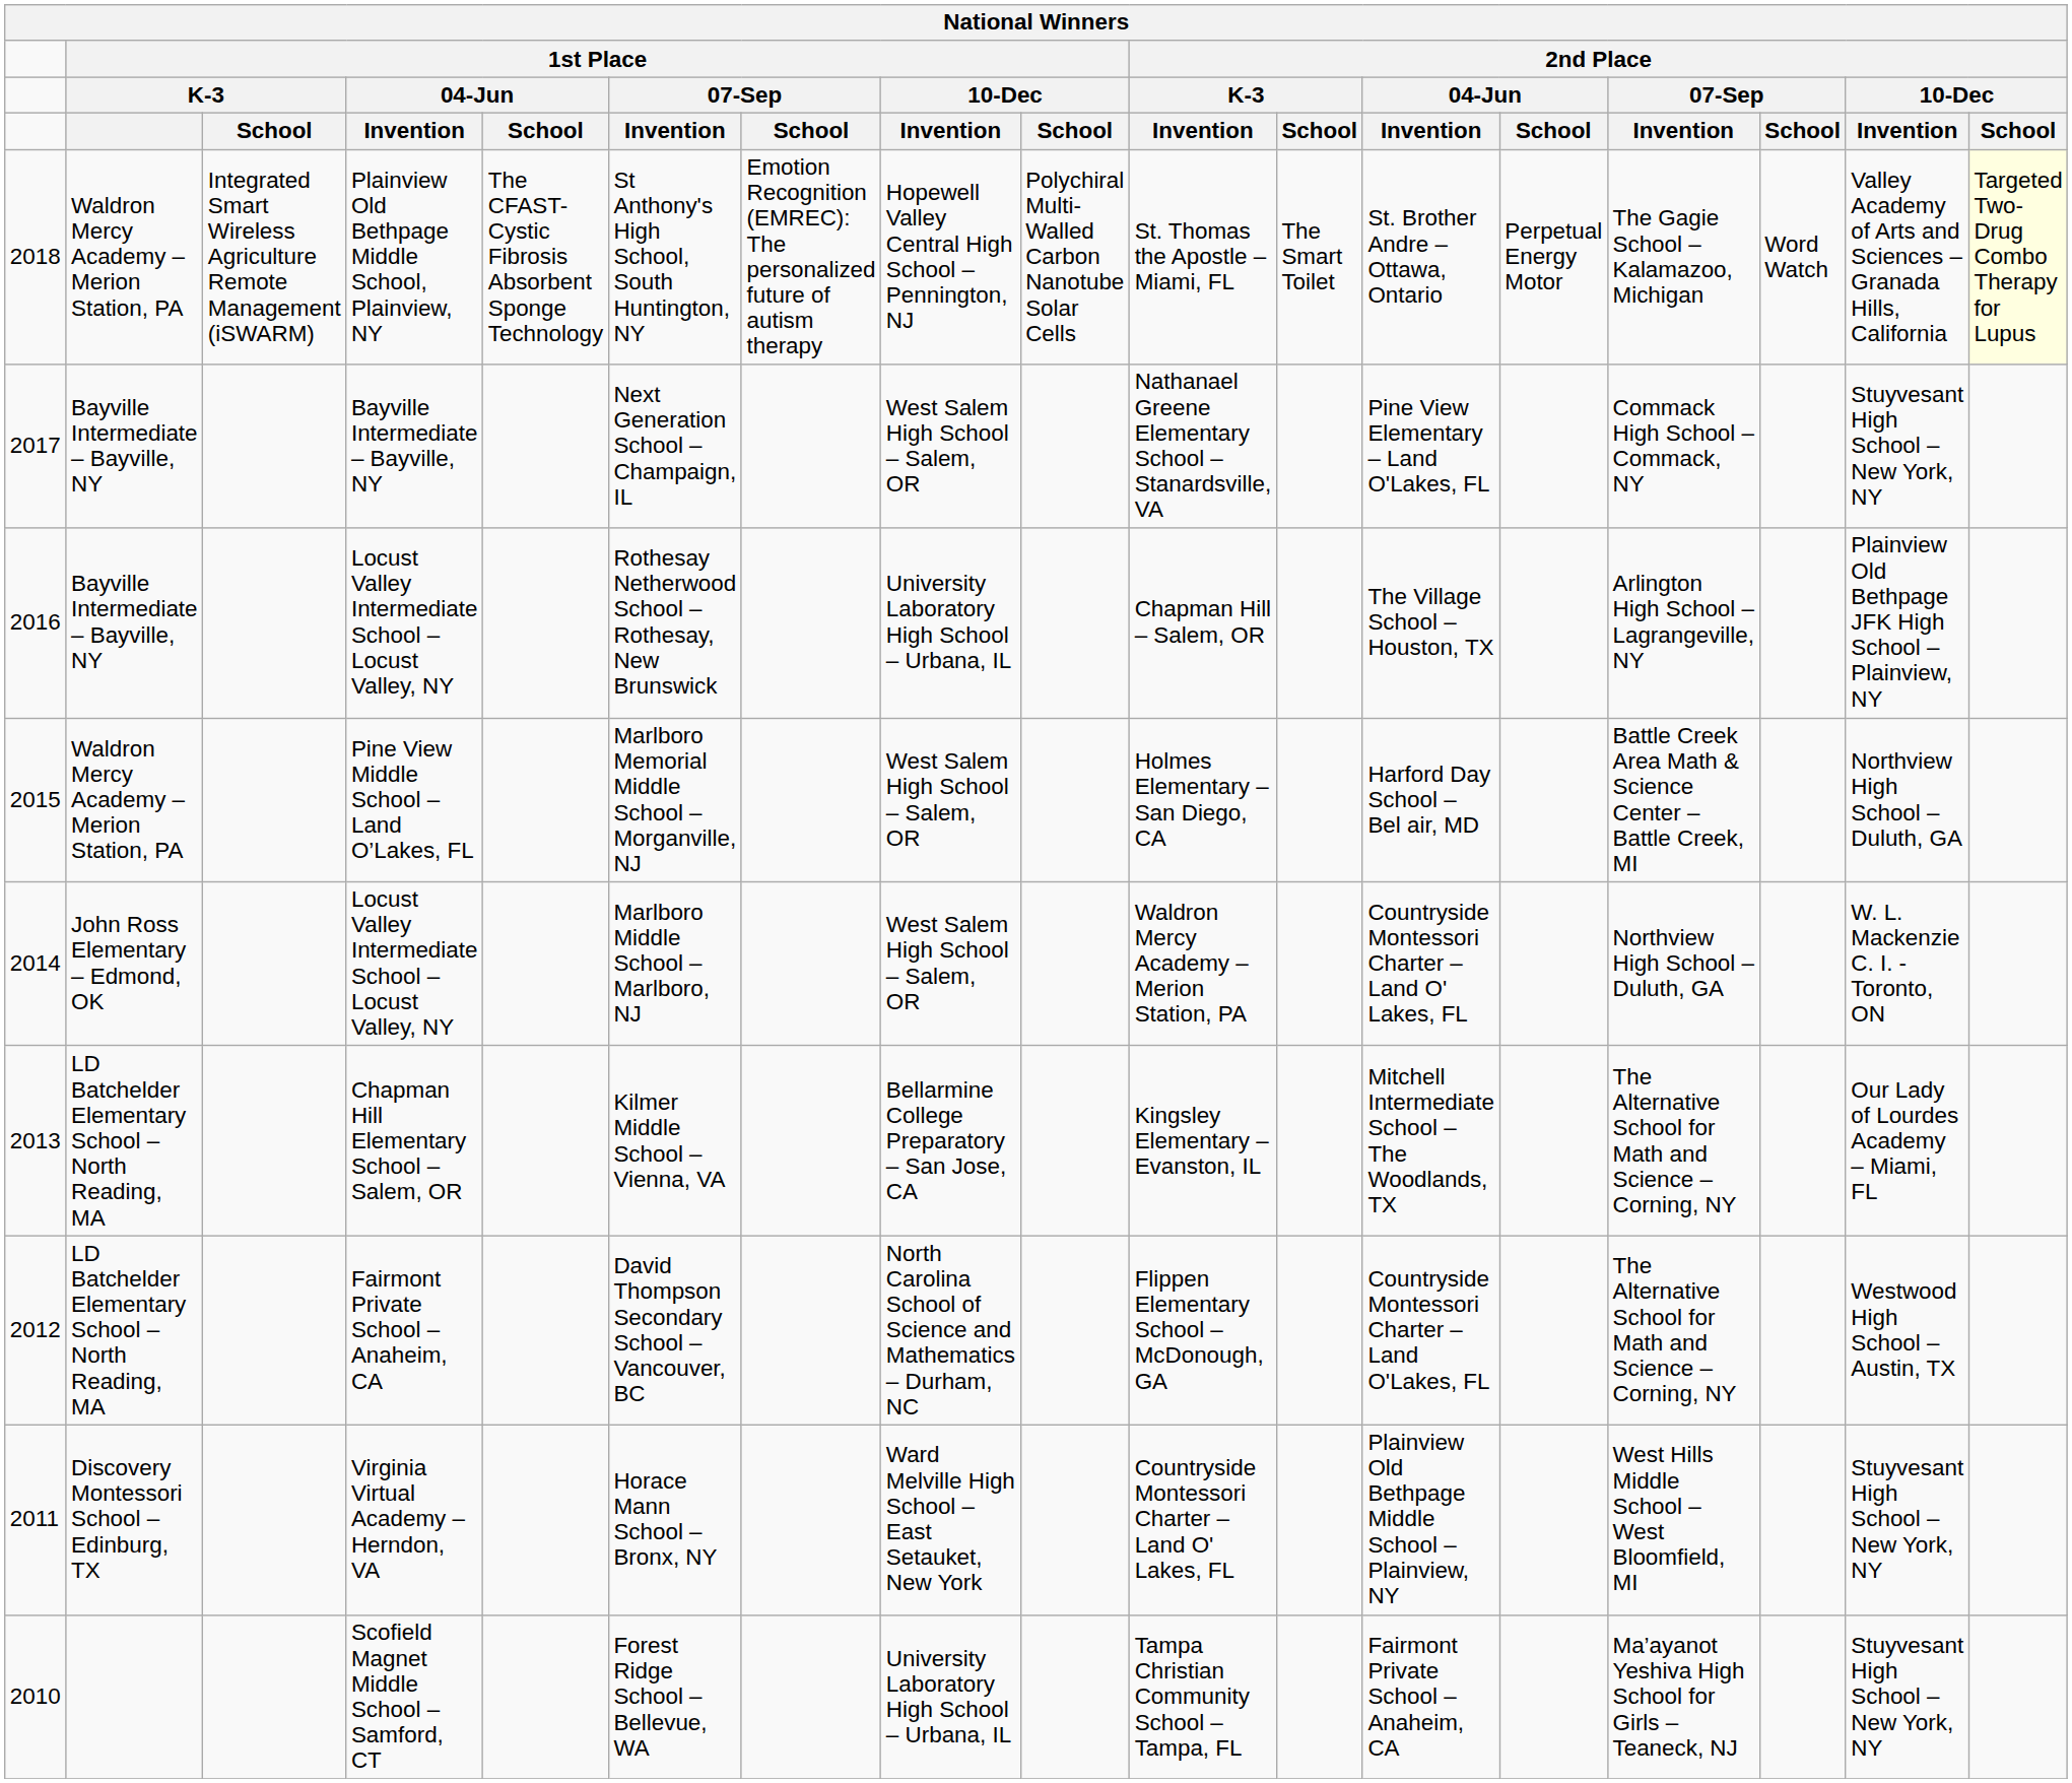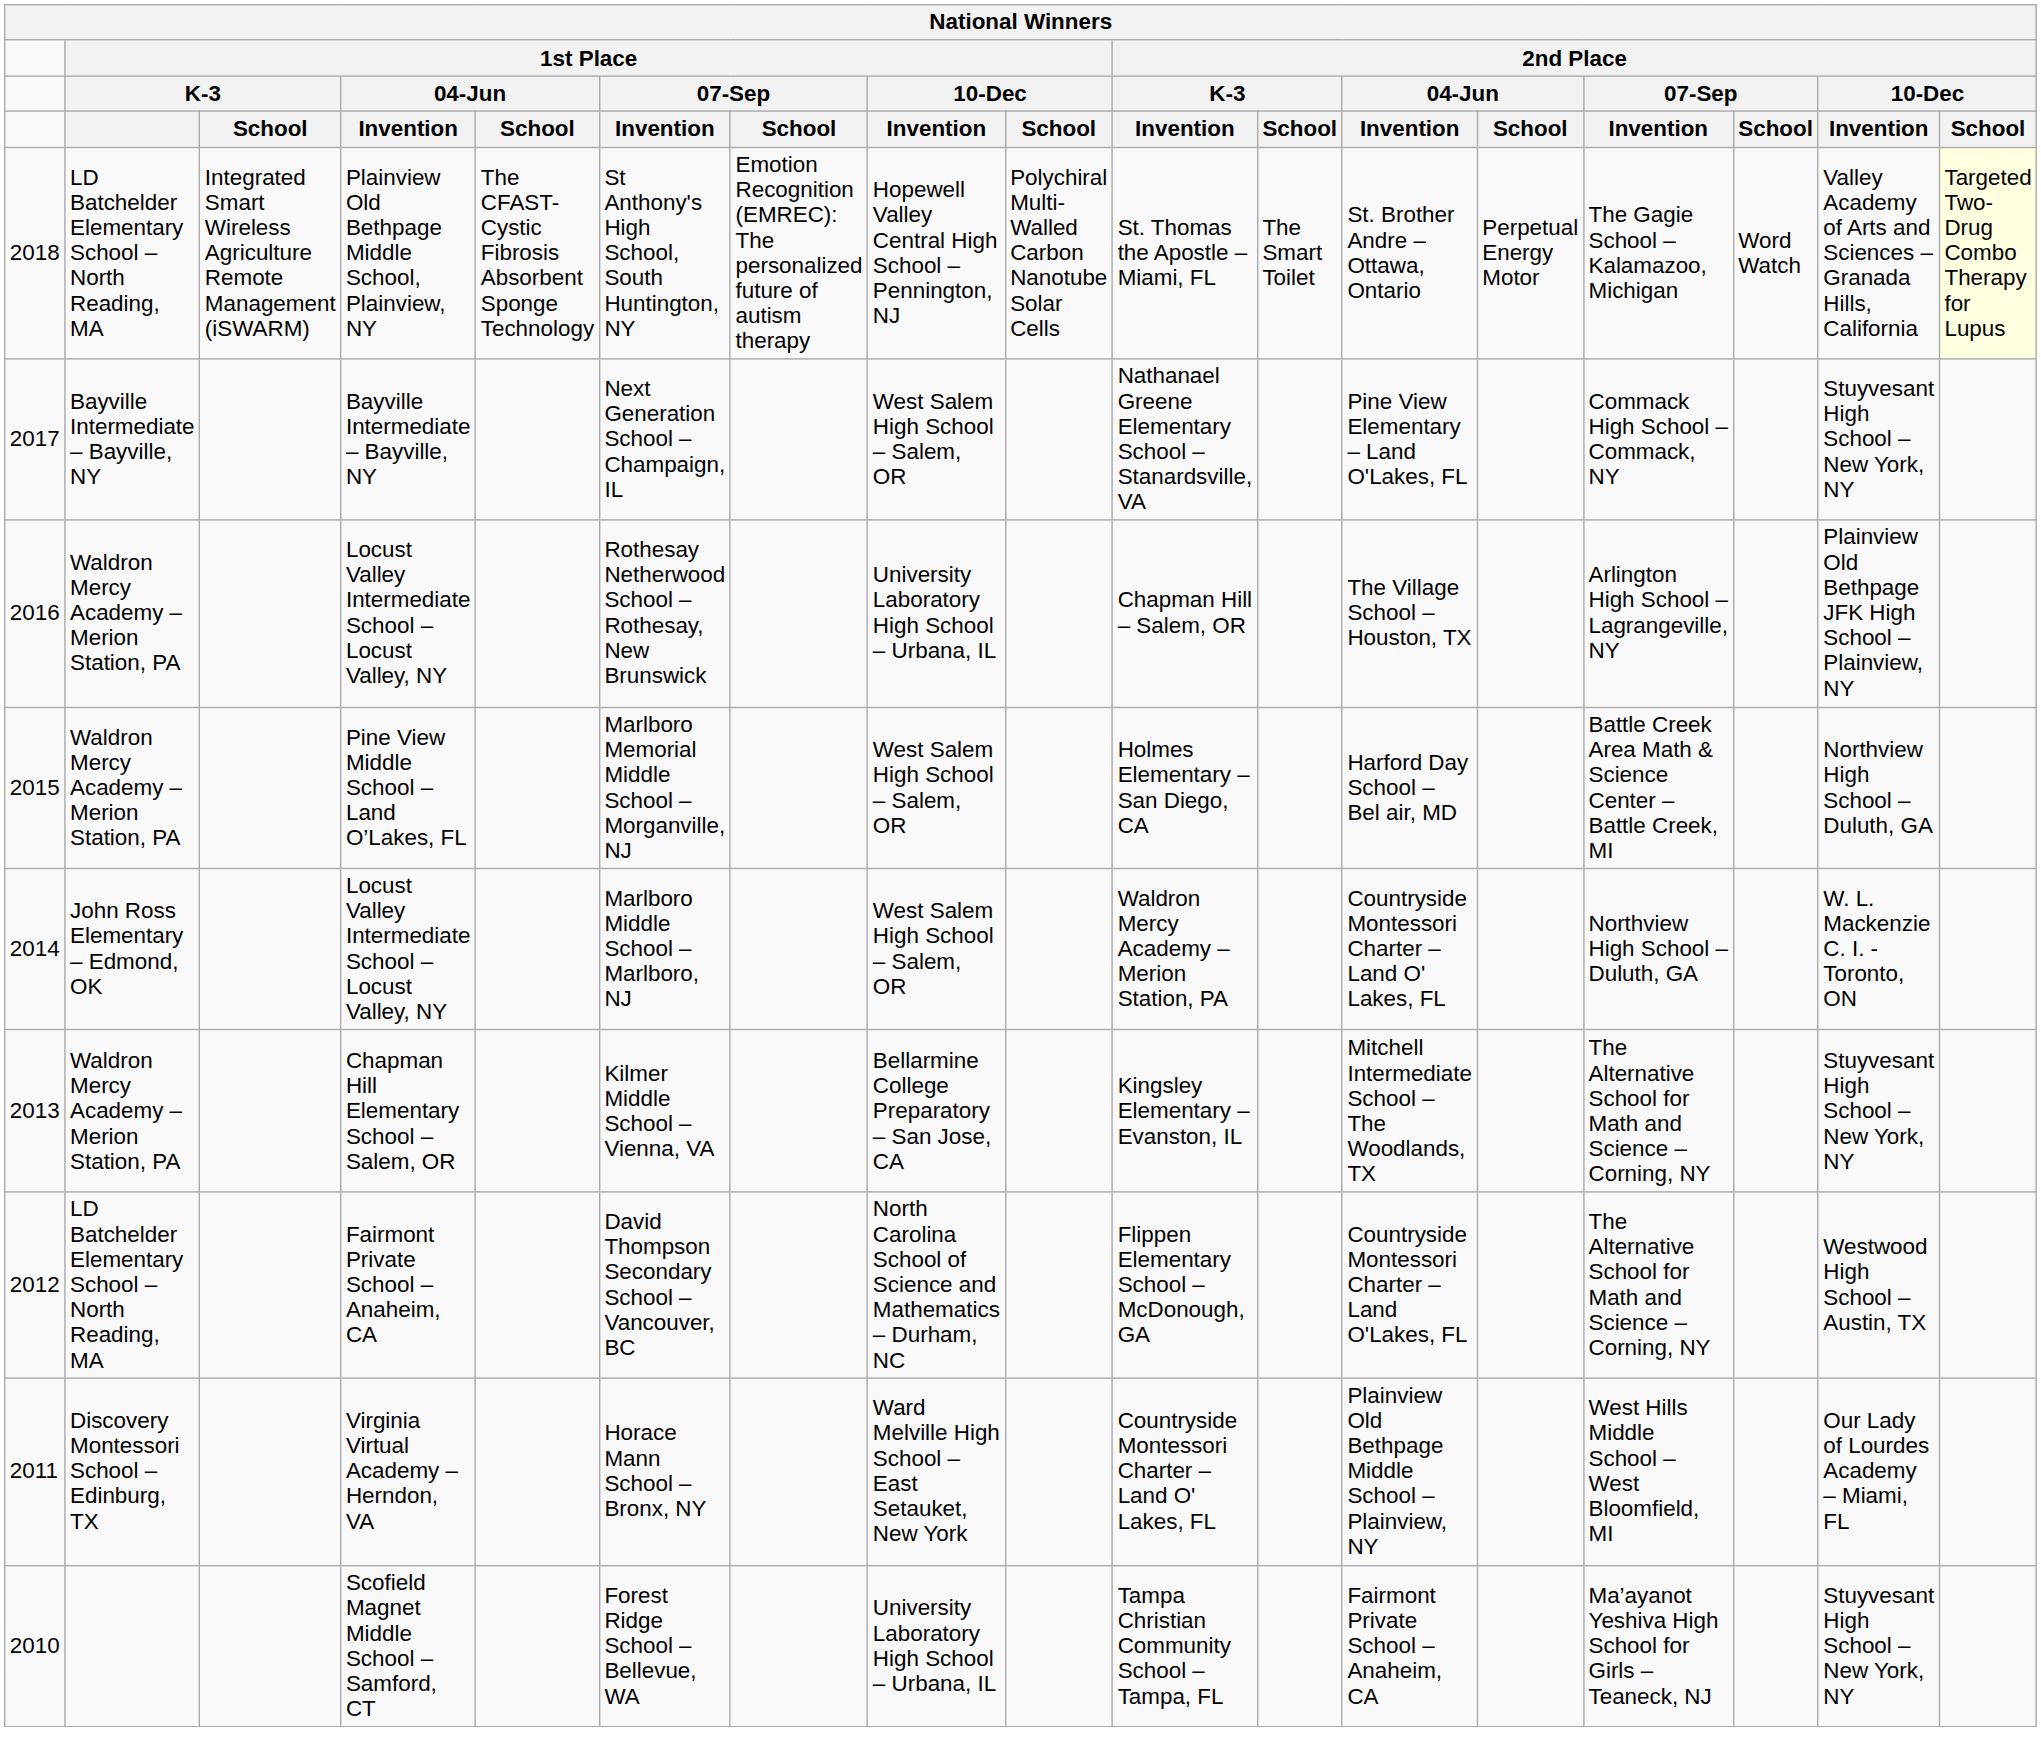 <table class="wikitable">
 <tr>
 <th colspan="17">National Winners</th>
 </tr>
 <tr>
 <td></td>
 <th colspan="8">1st Place</th>
 <th colspan="8">2nd Place</th>
 </tr>
 <tr>
 <td></td>
 <th colspan="2">K-3</th>
 <th colspan="2">04-Jun</th>
 <th colspan="2">07-Sep</th>
 <th colspan="2">10-Dec</th>
 <th colspan="2">K-3</th>
 <th colspan="2">04-Jun</th>
 <th colspan="2">07-Sep</th>
 <th colspan="2">10-Dec</th>
 </tr>
 <tr>
 <td></td>
 <th></th>
 <th>School</th>
 <th>Invention</th>
 <th>School</th>
 <th>Invention</th>
 <th>School</th>
 <th>Invention</th>
 <th>School</th>
 <th>Invention</th>
 <th>School</th>
 <th>Invention</th>
 <th>School</th>
 <th>Invention</th>
 <th>School</th>
 <th>Invention</th>
 <th>School</th>
 </tr>
 <tr>
 <td>2018</td>
-<td>Waldron Mercy Academy – Merion Station, PA</td>
+<td>LD Batchelder Elementary School – North Reading, MA</td>
 <td>Integrated Smart Wireless Agriculture Remote Management (iSWARM)</td>
 <td>Plainview Old Bethpage Middle School, Plainview, NY</td>
 <td>The CFAST- Cystic Fibrosis Absorbent Sponge Technology</td>
 <td>St Anthony's High School, South Huntington, NY</td>
 <td>Emotion Recognition (EMREC): The personalized future of autism therapy</td>
 <td>Hopewell Valley Central High School – Pennington, NJ</td>
 <td>Polychiral Multi-Walled Carbon Nanotube Solar Cells</td>
 <td>St. Thomas the Apostle – Miami, FL</td>
 <td>The Smart Toilet</td>
 <td>St. Brother Andre – Ottawa, Ontario</td>
 <td>Perpetual Energy Motor</td>
 <td>The Gagie School – Kalamazoo, Michigan</td>
 <td>Word Watch</td>
 <td>Valley Academy of Arts and Sciences – Granada Hills, California</td>
 <td style="background: lightyellow;">Targeted Two-Drug Combo Therapy for Lupus</td>
 </tr>
 <tr>
 <td>2017</td>
 <td>Bayville Intermediate – Bayville, NY</td>
 <td></td>
 <td>Bayville Intermediate – Bayville, NY</td>
 <td></td>
 <td>Next Generation School – Champaign, IL</td>
 <td></td>
 <td>West Salem High School – Salem, OR</td>
 <td></td>
 <td>Nathanael Greene Elementary School – Stanardsville, VA</td>
 <td></td>
 <td>Pine View Elementary – Land O'Lakes, FL</td>
 <td></td>
 <td>Commack High School – Commack, NY</td>
 <td></td>
 <td>Stuyvesant High School – New York, NY</td>
 <td></td>
 </tr>
 <tr>
 <td>2016</td>
-<td>Bayville Intermediate – Bayville, NY</td>
+<td>Waldron Mercy Academy – Merion Station, PA</td>
 <td></td>
 <td>Locust Valley Intermediate School – Locust Valley, NY</td>
 <td></td>
 <td>Rothesay Netherwood School – Rothesay, New Brunswick</td>
 <td></td>
 <td>University Laboratory High School – Urbana, IL</td>
 <td></td>
 <td>Chapman Hill – Salem, OR</td>
 <td></td>
 <td>The Village School – Houston, TX</td>
 <td></td>
 <td>Arlington High School – Lagrangeville, NY</td>
 <td></td>
 <td>Plainview Old Bethpage JFK High School – Plainview, NY</td>
 <td></td>
 </tr>
 <tr>
 <td>2015</td>
 <td>Waldron Mercy Academy – Merion Station, PA</td>
 <td></td>
 <td>Pine View Middle School – Land O’Lakes, FL</td>
 <td></td>
 <td>Marlboro Memorial Middle School – Morganville, NJ</td>
 <td></td>
 <td>West Salem High School – Salem, OR</td>
 <td> </td>
 <td>Holmes Elementary – San Diego, CA</td>
 <td></td>
 <td>Harford Day School – Bel air, MD</td>
 <td></td>
 <td>Battle Creek Area Math & Science Center – Battle Creek, MI</td>
 <td> </td>
 <td>Northview High School – Duluth, GA</td>
 <td> </td>
 </tr>
 <tr>
 <td>2014</td>
 <td>John Ross Elementary – Edmond, OK</td>
 <td> </td>
 <td>Locust Valley Intermediate School – Locust Valley, NY</td>
 <td></td>
 <td>Marlboro Middle School – Marlboro, NJ</td>
 <td> </td>
 <td>West Salem High School – Salem, OR</td>
 <td> </td>
 <td>Waldron Mercy Academy – Merion Station, PA</td>
 <td> </td>
 <td>Countryside Montessori Charter – Land O' Lakes, FL</td>
 <td> </td>
 <td>Northview High School – Duluth, GA</td>
 <td> </td>
 <td>W. L. Mackenzie C. I. - Toronto, ON</td>
 <td> </td>
 </tr>
 <tr>
 <td>2013</td>
-<td>LD Batchelder Elementary School – North Reading, MA</td>
+<td>Waldron Mercy Academy – Merion Station, PA</td>
 <td> </td>
 <td>Chapman Hill Elementary School – Salem, OR</td>
 <td> </td>
 <td>Kilmer Middle School – Vienna, VA</td>
 <td> </td>
 <td>Bellarmine College Preparatory – San Jose, CA</td>
 <td> </td>
 <td>Kingsley Elementary – Evanston, IL</td>
 <td> </td>
 <td>Mitchell Intermediate School – The Woodlands, TX</td>
 <td> </td>
 <td>The Alternative School for Math and Science – Corning, NY</td>
 <td> </td>
-<td>Our Lady of Lourdes Academy – Miami, FL</td>
+<td>Stuyvesant High School – New York, NY</td>
 <td> </td>
 </tr>
 <tr>
 <td>2012</td>
 <td>LD Batchelder Elementary School – North Reading, MA</td>
 <td> </td>
 <td>Fairmont Private School – Anaheim, CA</td>
 <td> </td>
 <td>David Thompson Secondary School – Vancouver, BC</td>
 <td> </td>
 <td>North Carolina School of Science and Mathematics – Durham, NC</td>
 <td> </td>
 <td>Flippen Elementary School – McDonough, GA</td>
 <td> </td>
 <td>Countryside Montessori Charter – Land O'Lakes, FL</td>
 <td> </td>
 <td>The Alternative School for Math and Science – Corning, NY</td>
 <td> </td>
 <td>Westwood High School – Austin, TX</td>
 <td> </td>
 </tr>
 <tr>
 <td>2011</td>
 <td>Discovery Montessori School – Edinburg, TX</td>
 <td> </td>
 <td>Virginia Virtual Academy – Herndon, VA</td>
 <td> </td>
 <td>Horace Mann School – Bronx, NY</td>
 <td> </td>
 <td>Ward Melville High School – East Setauket, New York</td>
 <td> </td>
 <td>Countryside Montessori Charter – Land O' Lakes, FL</td>
 <td> </td>
 <td>Plainview Old Bethpage Middle School – Plainview, NY</td>
 <td> </td>
 <td>West Hills Middle School – West Bloomfield, MI</td>
 <td> </td>
-<td>Stuyvesant High School – New York, NY</td>
+<td>Our Lady of Lourdes Academy – Miami, FL</td>
 <td> </td>
 </tr>
 <tr>
 <td>2010</td>
 <td></td>
 <td></td>
 <td>Scofield Magnet Middle School – Samford, CT</td>
 <td> </td>
 <td>Forest Ridge School – Bellevue, WA</td>
 <td> </td>
 <td>University Laboratory High School – Urbana, IL</td>
 <td> </td>
 <td>Tampa Christian Community School – Tampa, FL</td>
 <td> </td>
 <td>Fairmont Private School – Anaheim, CA</td>
 <td> </td>
 <td>Ma’ayanot Yeshiva High School for Girls – Teaneck, NJ</td>
 <td> </td>
 <td>Stuyvesant High School – New York, NY</td>
 <td> </td>
 </tr>
 </table>
